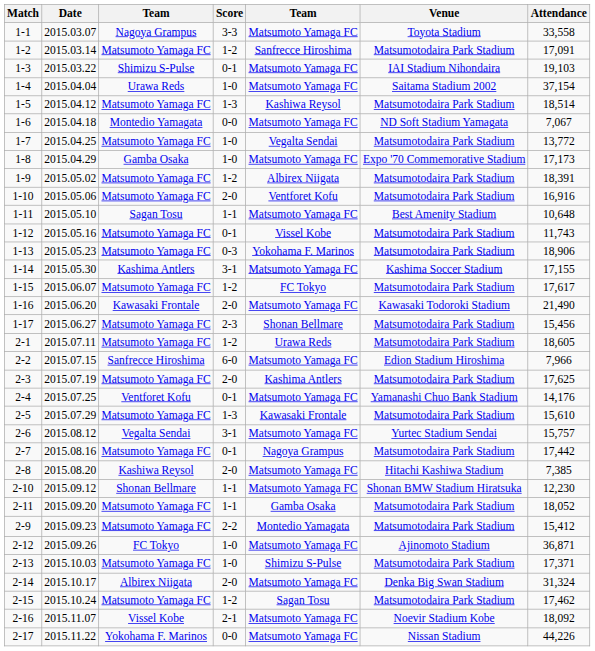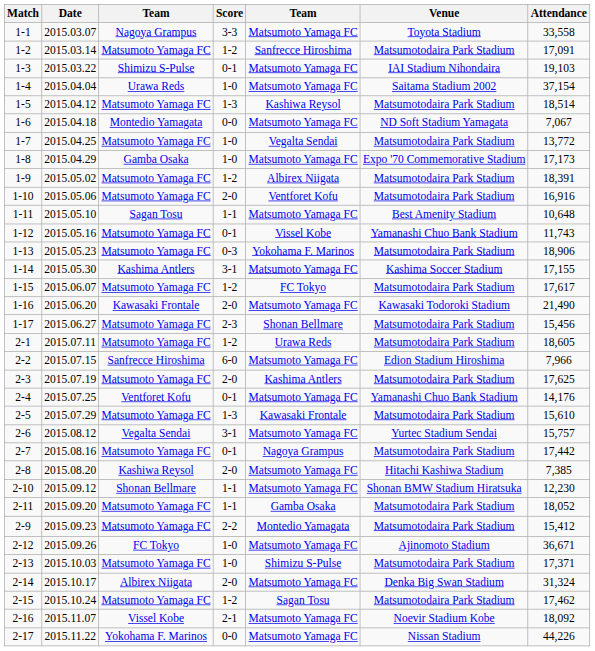 <table class="wikitable" style="text-align:center;">
 <tr>
 <th>Match</th>
 <th>Date</th>
 <th>Team</th>
 <th>Score</th>
 <th>Team</th>
 <th>Venue</th>
 <th>Attendance</th>
 </tr>
 <tr>
 <td>1-1</td>
 <td>2015.03.07</td>
 <td><a href='#'>Nagoya Grampus</a></td>
 <td>3-3</td>
 <td><a href='#'>Matsumoto Yamaga FC</a></td>
 <td><a href='#'>Toyota Stadium</a></td>
 <td>33,558</td>
 </tr>
 <tr>
 <td>1-2</td>
 <td>2015.03.14</td>
 <td><a href='#'>Matsumoto Yamaga FC</a></td>
 <td>1-2</td>
 <td><a href='#'>Sanfrecce Hiroshima</a></td>
 <td><a href='#'>Matsumotodaira Park Stadium</a></td>
 <td>17,091</td>
 </tr>
 <tr>
 <td>1-3</td>
 <td>2015.03.22</td>
 <td><a href='#'>Shimizu S-Pulse</a></td>
 <td>0-1</td>
 <td><a href='#'>Matsumoto Yamaga FC</a></td>
 <td><a href='#'>IAI Stadium Nihondaira</a></td>
 <td>19,103</td>
 </tr>
 <tr>
 <td>1-4</td>
 <td>2015.04.04</td>
 <td><a href='#'>Urawa Reds</a></td>
 <td>1-0</td>
 <td><a href='#'>Matsumoto Yamaga FC</a></td>
 <td><a href='#'>Saitama Stadium 2002</a></td>
 <td>37,154</td>
 </tr>
 <tr>
 <td>1-5</td>
 <td>2015.04.12</td>
 <td><a href='#'>Matsumoto Yamaga FC</a></td>
 <td>1-3</td>
 <td><a href='#'>Kashiwa Reysol</a></td>
 <td><a href='#'>Matsumotodaira Park Stadium</a></td>
 <td>18,514</td>
 </tr>
 <tr>
 <td>1-6</td>
 <td>2015.04.18</td>
 <td><a href='#'>Montedio Yamagata</a></td>
 <td>0-0</td>
 <td><a href='#'>Matsumoto Yamaga FC</a></td>
 <td><a href='#'>ND Soft Stadium Yamagata</a></td>
 <td>7,067</td>
 </tr>
 <tr>
 <td>1-7</td>
 <td>2015.04.25</td>
 <td><a href='#'>Matsumoto Yamaga FC</a></td>
 <td>1-0</td>
 <td><a href='#'>Vegalta Sendai</a></td>
 <td><a href='#'>Matsumotodaira Park Stadium</a></td>
 <td>13,772</td>
 </tr>
 <tr>
 <td>1-8</td>
 <td>2015.04.29</td>
 <td><a href='#'>Gamba Osaka</a></td>
 <td>1-0</td>
 <td><a href='#'>Matsumoto Yamaga FC</a></td>
 <td><a href='#'>Expo '70 Commemorative Stadium</a></td>
 <td>17,173</td>
 </tr>
 <tr>
 <td>1-9</td>
 <td>2015.05.02</td>
 <td><a href='#'>Matsumoto Yamaga FC</a></td>
 <td>1-2</td>
 <td><a href='#'>Albirex Niigata</a></td>
 <td><a href='#'>Matsumotodaira Park Stadium</a></td>
 <td>18,391</td>
 </tr>
 <tr>
 <td>1-10</td>
 <td>2015.05.06</td>
 <td><a href='#'>Matsumoto Yamaga FC</a></td>
 <td>2-0</td>
 <td><a href='#'>Ventforet Kofu</a></td>
 <td><a href='#'>Matsumotodaira Park Stadium</a></td>
 <td>16,916</td>
 </tr>
 <tr>
 <td>1-11</td>
 <td>2015.05.10</td>
 <td><a href='#'>Sagan Tosu</a></td>
 <td>1-1</td>
 <td><a href='#'>Matsumoto Yamaga FC</a></td>
 <td><a href='#'>Best Amenity Stadium</a></td>
 <td>10,648</td>
 </tr>
 <tr>
 <td>1-12</td>
 <td>2015.05.16</td>
 <td><a href='#'>Matsumoto Yamaga FC</a></td>
 <td>0-1</td>
 <td><a href='#'>Vissel Kobe</a></td>
-<td><a href='#'>Matsumotodaira Park Stadium</a></td>
+<td><a href='#'>Yamanashi Chuo Bank Stadium</a></td>
 <td>11,743</td>
 </tr>
 <tr>
 <td>1-13</td>
 <td>2015.05.23</td>
 <td><a href='#'>Matsumoto Yamaga FC</a></td>
 <td>0-3</td>
 <td><a href='#'>Yokohama F. Marinos</a></td>
 <td><a href='#'>Matsumotodaira Park Stadium</a></td>
 <td>18,906</td>
 </tr>
 <tr>
 <td>1-14</td>
 <td>2015.05.30</td>
 <td><a href='#'>Kashima Antlers</a></td>
 <td>3-1</td>
 <td><a href='#'>Matsumoto Yamaga FC</a></td>
 <td><a href='#'>Kashima Soccer Stadium</a></td>
 <td>17,155</td>
 </tr>
 <tr>
 <td>1-15</td>
 <td>2015.06.07</td>
 <td><a href='#'>Matsumoto Yamaga FC</a></td>
 <td>1-2</td>
 <td><a href='#'>FC Tokyo</a></td>
 <td><a href='#'>Matsumotodaira Park Stadium</a></td>
 <td>17,617</td>
 </tr>
 <tr>
 <td>1-16</td>
 <td>2015.06.20</td>
 <td><a href='#'>Kawasaki Frontale</a></td>
 <td>2-0</td>
 <td><a href='#'>Matsumoto Yamaga FC</a></td>
 <td><a href='#'>Kawasaki Todoroki Stadium</a></td>
 <td>21,490</td>
 </tr>
 <tr>
 <td>1-17</td>
 <td>2015.06.27</td>
 <td><a href='#'>Matsumoto Yamaga FC</a></td>
 <td>2-3</td>
 <td><a href='#'>Shonan Bellmare</a></td>
 <td><a href='#'>Matsumotodaira Park Stadium</a></td>
 <td>15,456</td>
 </tr>
 <tr>
 <td>2-1</td>
 <td>2015.07.11</td>
 <td><a href='#'>Matsumoto Yamaga FC</a></td>
 <td>1-2</td>
 <td><a href='#'>Urawa Reds</a></td>
 <td><a href='#'>Matsumotodaira Park Stadium</a></td>
 <td>18,605</td>
 </tr>
 <tr>
 <td>2-2</td>
 <td>2015.07.15</td>
 <td><a href='#'>Sanfrecce Hiroshima</a></td>
 <td>6-0</td>
 <td><a href='#'>Matsumoto Yamaga FC</a></td>
 <td><a href='#'>Edion Stadium Hiroshima</a></td>
 <td>7,966</td>
 </tr>
 <tr>
 <td>2-3</td>
 <td>2015.07.19</td>
 <td><a href='#'>Matsumoto Yamaga FC</a></td>
 <td>2-0</td>
 <td><a href='#'>Kashima Antlers</a></td>
 <td><a href='#'>Matsumotodaira Park Stadium</a></td>
 <td>17,625</td>
 </tr>
 <tr>
 <td>2-4</td>
 <td>2015.07.25</td>
 <td><a href='#'>Ventforet Kofu</a></td>
 <td>0-1</td>
 <td><a href='#'>Matsumoto Yamaga FC</a></td>
 <td><a href='#'>Yamanashi Chuo Bank Stadium</a></td>
 <td>14,176</td>
 </tr>
 <tr>
 <td>2-5</td>
 <td>2015.07.29</td>
 <td><a href='#'>Matsumoto Yamaga FC</a></td>
 <td>1-3</td>
 <td><a href='#'>Kawasaki Frontale</a></td>
 <td><a href='#'>Matsumotodaira Park Stadium</a></td>
 <td>15,610</td>
 </tr>
 <tr>
 <td>2-6</td>
 <td>2015.08.12</td>
 <td><a href='#'>Vegalta Sendai</a></td>
 <td>3-1</td>
 <td><a href='#'>Matsumoto Yamaga FC</a></td>
 <td><a href='#'>Yurtec Stadium Sendai</a></td>
 <td>15,757</td>
 </tr>
 <tr>
 <td>2-7</td>
 <td>2015.08.16</td>
 <td><a href='#'>Matsumoto Yamaga FC</a></td>
 <td>0-1</td>
 <td><a href='#'>Nagoya Grampus</a></td>
 <td><a href='#'>Matsumotodaira Park Stadium</a></td>
 <td>17,442</td>
 </tr>
 <tr>
 <td>2-8</td>
 <td>2015.08.20</td>
 <td><a href='#'>Kashiwa Reysol</a></td>
 <td>2-0</td>
 <td><a href='#'>Matsumoto Yamaga FC</a></td>
 <td><a href='#'>Hitachi Kashiwa Stadium</a></td>
 <td>7,385</td>
 </tr>
 <tr>
 <td>2-10</td>
 <td>2015.09.12</td>
 <td><a href='#'>Shonan Bellmare</a></td>
 <td>1-1</td>
 <td><a href='#'>Matsumoto Yamaga FC</a></td>
 <td><a href='#'>Shonan BMW Stadium Hiratsuka</a></td>
 <td>12,230</td>
 </tr>
 <tr>
 <td>2-11</td>
 <td>2015.09.20</td>
 <td><a href='#'>Matsumoto Yamaga FC</a></td>
 <td>1-1</td>
 <td><a href='#'>Gamba Osaka</a></td>
 <td><a href='#'>Matsumotodaira Park Stadium</a></td>
 <td>18,052</td>
 </tr>
 <tr>
 <td>2-9</td>
 <td>2015.09.23</td>
 <td><a href='#'>Matsumoto Yamaga FC</a></td>
 <td>2-2</td>
 <td><a href='#'>Montedio Yamagata</a></td>
 <td><a href='#'>Matsumotodaira Park Stadium</a></td>
 <td>15,412　</td>
 </tr>
 <tr>
 <td>2-12</td>
 <td>2015.09.26</td>
 <td><a href='#'>FC Tokyo</a></td>
 <td>1-0</td>
 <td><a href='#'>Matsumoto Yamaga FC</a></td>
 <td><a href='#'>Ajinomoto Stadium</a></td>
-<td>36,871</td>
+<td>36,671</td>
 </tr>
 <tr>
 <td>2-13</td>
 <td>2015.10.03</td>
 <td><a href='#'>Matsumoto Yamaga FC</a></td>
 <td>1-0</td>
 <td><a href='#'>Shimizu S-Pulse</a></td>
 <td><a href='#'>Matsumotodaira Park Stadium</a></td>
 <td>17,371</td>
 </tr>
 <tr>
 <td>2-14</td>
 <td>2015.10.17</td>
 <td><a href='#'>Albirex Niigata</a></td>
 <td>2-0</td>
 <td><a href='#'>Matsumoto Yamaga FC</a></td>
 <td><a href='#'>Denka Big Swan Stadium</a></td>
 <td>31,324</td>
 </tr>
 <tr>
 <td>2-15</td>
 <td>2015.10.24</td>
 <td><a href='#'>Matsumoto Yamaga FC</a></td>
 <td>1-2</td>
 <td><a href='#'>Sagan Tosu</a></td>
 <td><a href='#'>Matsumotodaira Park Stadium</a></td>
 <td>17,462</td>
 </tr>
 <tr>
 <td>2-16</td>
 <td>2015.11.07</td>
 <td><a href='#'>Vissel Kobe</a></td>
 <td>2-1</td>
 <td><a href='#'>Matsumoto Yamaga FC</a></td>
 <td><a href='#'>Noevir Stadium Kobe</a></td>
 <td>18,092</td>
 </tr>
 <tr>
 <td>2-17</td>
 <td>2015.11.22</td>
 <td><a href='#'>Yokohama F. Marinos</a></td>
 <td>0-0</td>
 <td><a href='#'>Matsumoto Yamaga FC</a></td>
 <td><a href='#'>Nissan Stadium</a></td>
 <td>44,226</td>
 </tr>
 </table>
